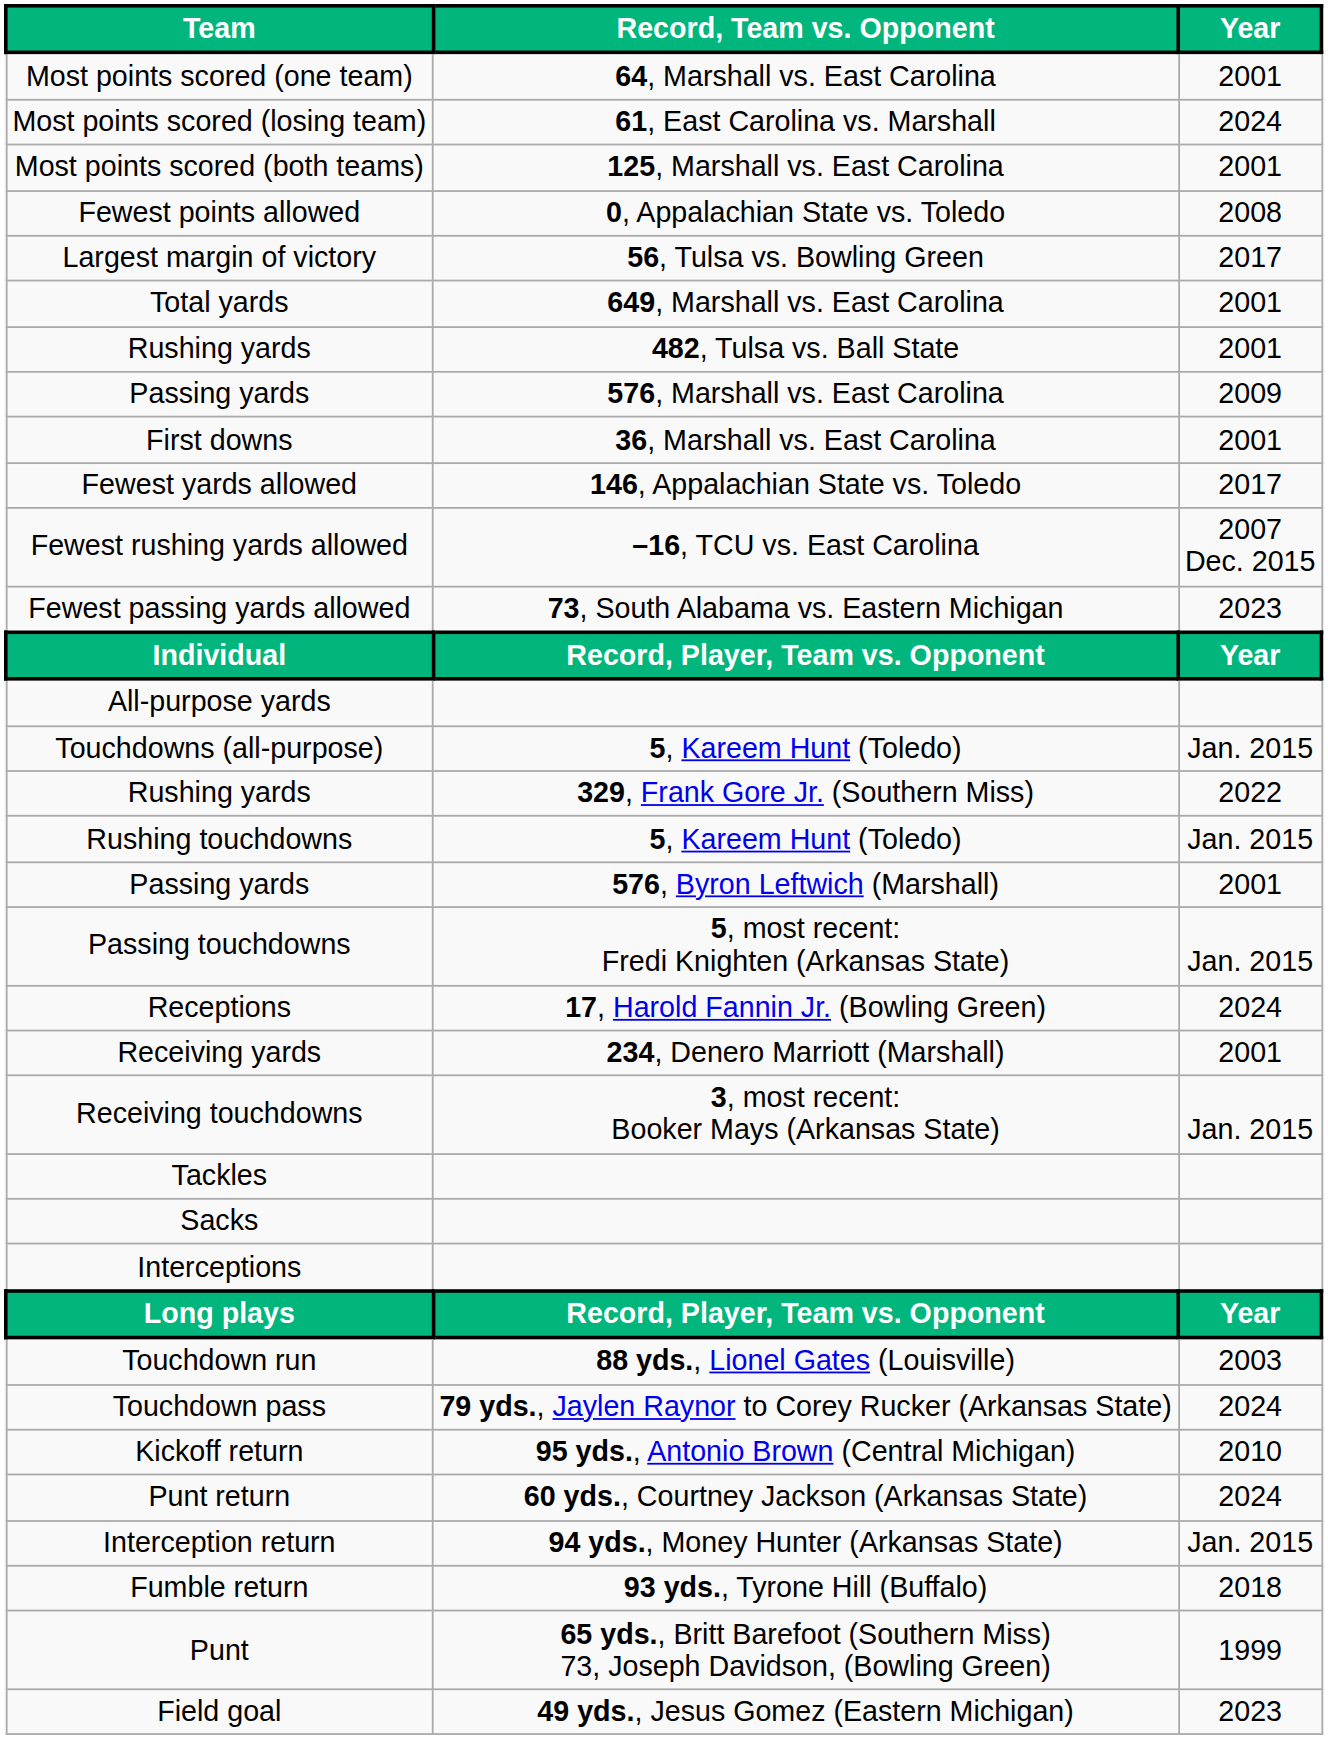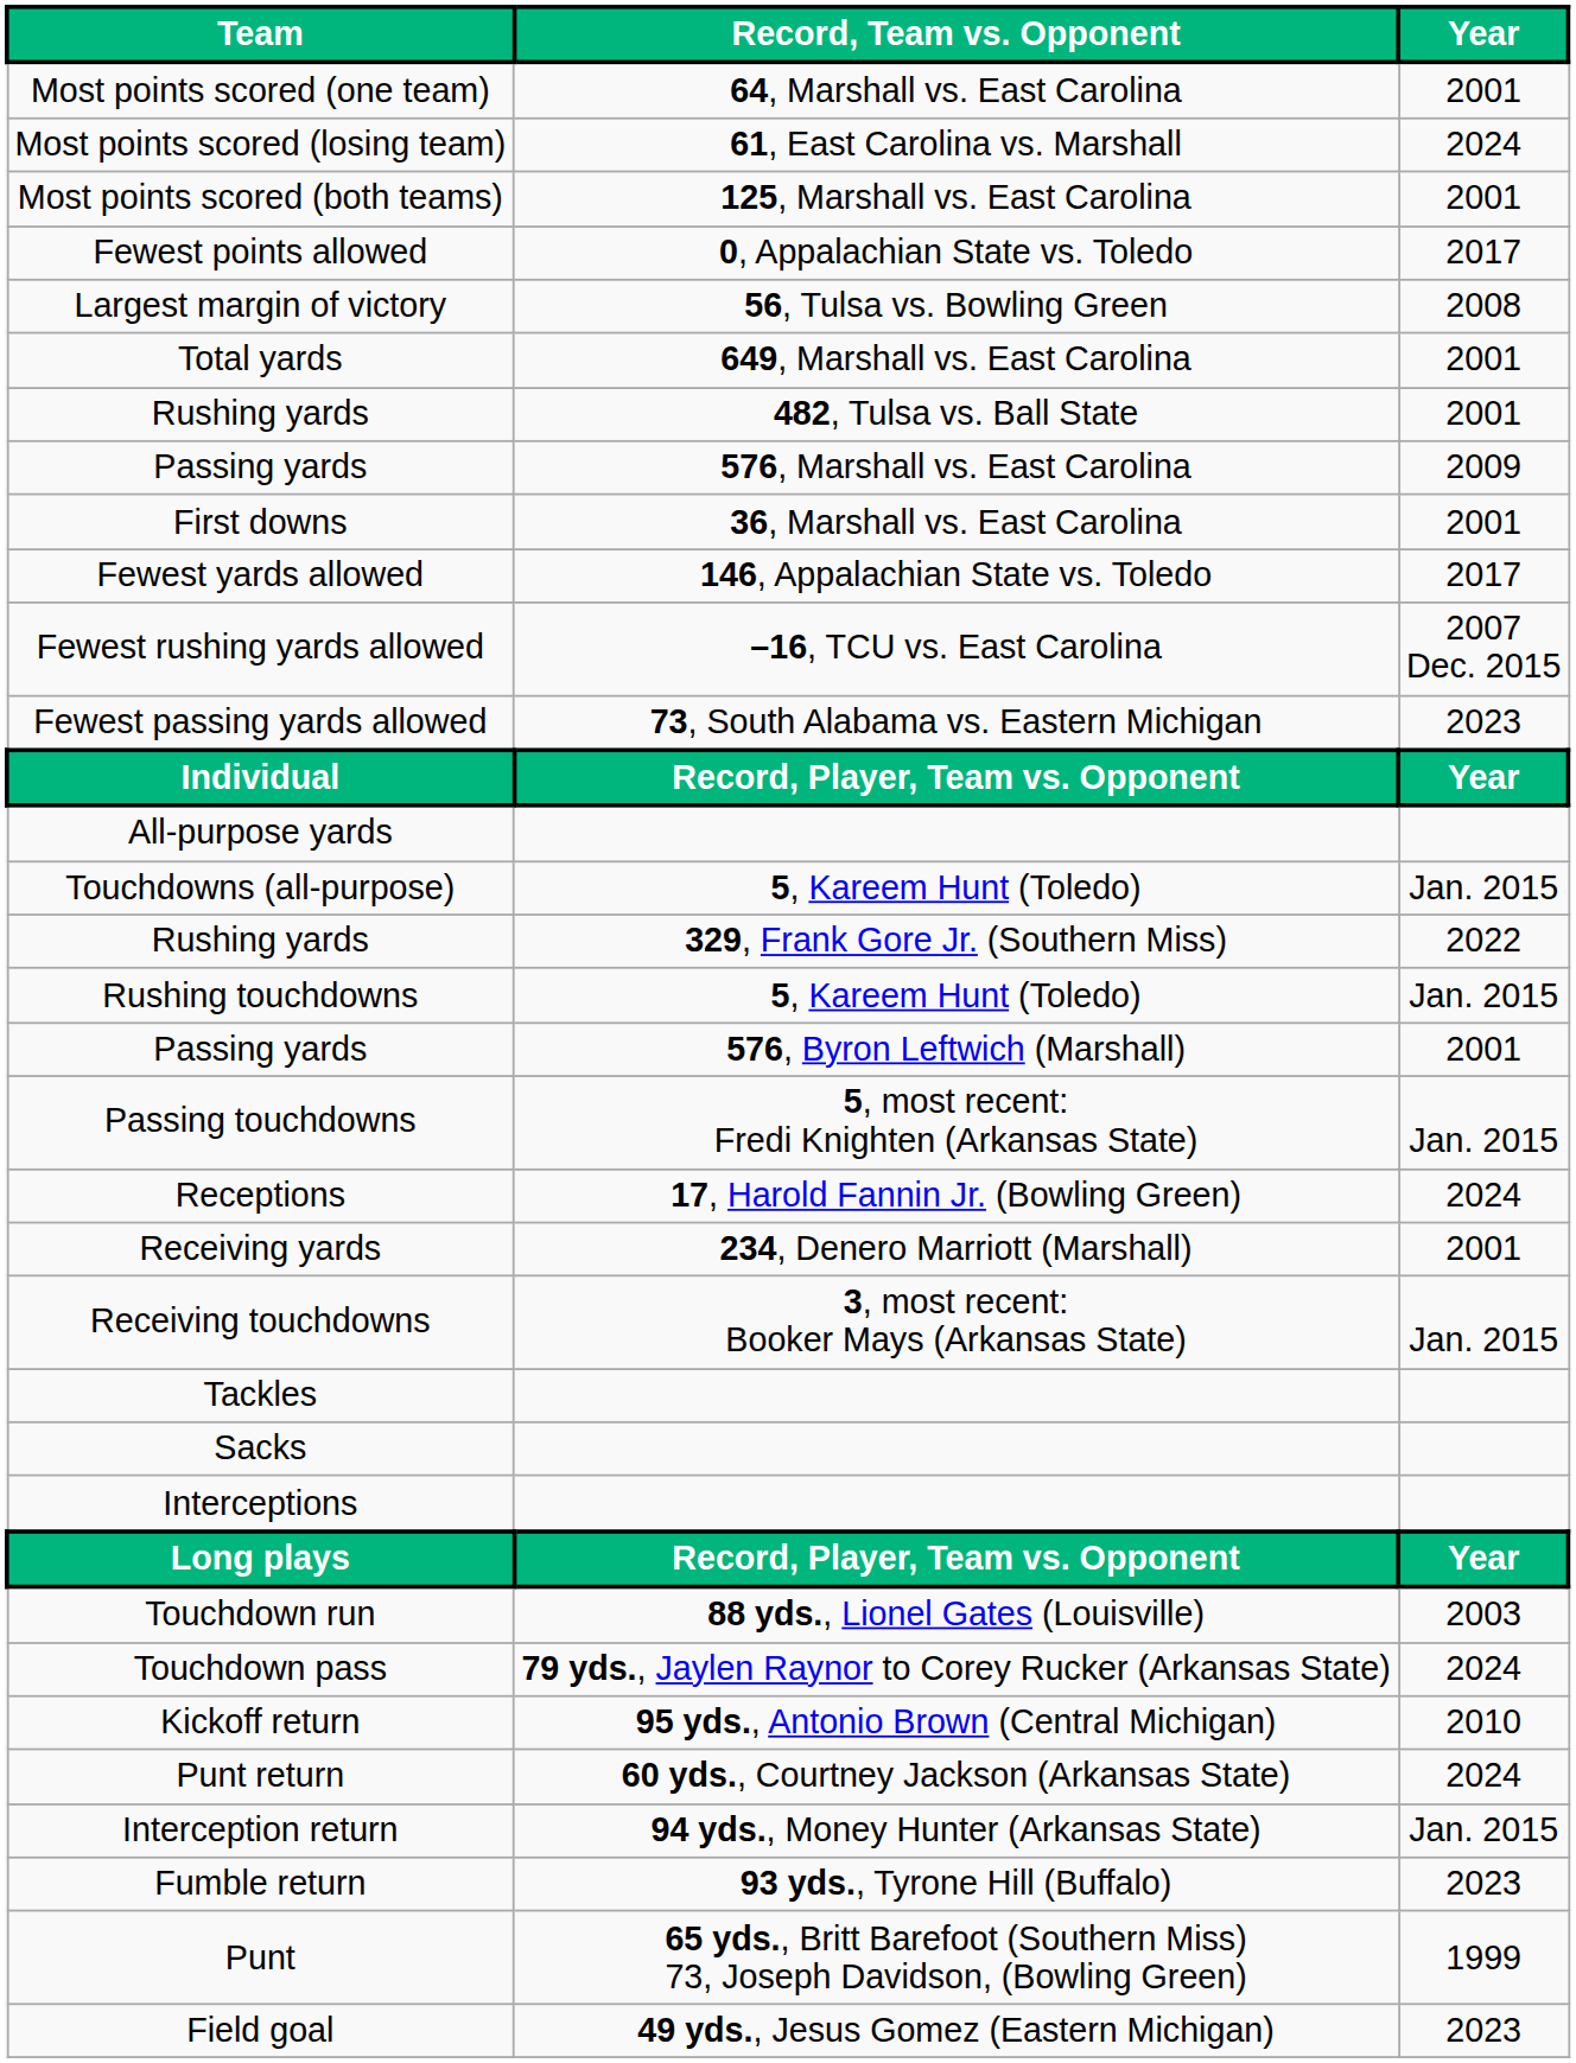 <table class="wikitable" style="text-align:center">
 <tr>
 <th style="background:#00B67C; color:#ffffff; border: 2px solid #000000;">Team</th>
 <th style="background:#00B67C; color:#ffffff; border: 2px solid #000000;">Record, Team vs. Opponent</th>
 <th style="background:#00B67C; color:#ffffff; border: 2px solid #000000;">Year</th>
 </tr>
 <tr>
 <td>Most points scored (one team)</td>
 <td><strong>64</strong>, Marshall vs. East Carolina</td>
 <td>2001</td>
 </tr>
 <tr>
 <td>Most points scored (losing team)</td>
 <td><strong>61</strong>, East Carolina vs. Marshall</td>
 <td>2024</td>
 </tr>
 <tr>
 <td>Most points scored (both teams)</td>
 <td><strong>125</strong>, Marshall vs. East Carolina</td>
 <td>2001</td>
 </tr>
 <tr>
 <td>Fewest points allowed</td>
 <td><strong>0</strong>, Appalachian State vs. Toledo</td>
-<td>2008</td>
+<td>2017</td>
 </tr>
 <tr>
 <td>Largest margin of victory</td>
 <td><strong>56</strong>, Tulsa vs. Bowling Green</td>
-<td>2017</td>
+<td>2008</td>
 </tr>
 <tr>
 <td>Total yards</td>
 <td><strong>649</strong>, Marshall vs. East Carolina</td>
 <td>2001</td>
 </tr>
 <tr>
 <td>Rushing yards</td>
 <td><strong>482</strong>, Tulsa vs. Ball State</td>
 <td>2001</td>
 </tr>
 <tr>
 <td>Passing yards</td>
 <td><strong>576</strong>, Marshall vs. East Carolina</td>
 <td>2009</td>
 </tr>
 <tr>
 <td>First downs</td>
 <td><strong>36</strong>, Marshall vs. East Carolina</td>
 <td>2001</td>
 </tr>
 <tr>
 <td>Fewest yards allowed</td>
 <td><strong>146</strong>, Appalachian State vs. Toledo</td>
 <td>2017</td>
 </tr>
 <tr>
 <td>Fewest rushing yards allowed</td>
 <td><strong>–16</strong>, TCU vs. East Carolina</td>
 <td>2007 <br>Dec. 2015</td>
 </tr>
 <tr>
 <td>Fewest passing yards allowed</td>
 <td><strong>73</strong>, South Alabama vs. Eastern Michigan</td>
 <td>2023</td>
 </tr>
 <tr>
 <th style="background:#00B67C; color:#ffffff; border: 2px solid #000000;">Individual</th>
 <th style="background:#00B67C; color:#ffffff; border: 2px solid #000000;">Record, Player, Team vs. Opponent</th>
 <th style="background:#00B67C; color:#ffffff; border: 2px solid #000000;">Year</th>
 </tr>
 <tr>
 <td>All-purpose yards</td>
 <td></td>
 <td></td>
 </tr>
 <tr>
 <td>Touchdowns (all-purpose)</td>
 <td><strong>5</strong>, <a href='#'>Kareem Hunt</a> (Toledo)</td>
 <td>Jan. 2015</td>
 </tr>
 <tr>
 <td>Rushing yards</td>
 <td><strong>329</strong>, <a href='#'>Frank Gore Jr.</a> (Southern Miss)</td>
 <td>2022</td>
 </tr>
 <tr>
 <td>Rushing touchdowns</td>
 <td><strong>5</strong>, <a href='#'>Kareem Hunt</a> (Toledo)</td>
 <td>Jan. 2015</td>
 </tr>
 <tr>
 <td>Passing yards</td>
 <td><strong>576</strong>, <a href='#'>Byron Leftwich</a> (Marshall)</td>
 <td>2001</td>
 </tr>
 <tr>
 <td>Passing touchdowns</td>
 <td><strong>5</strong>, most recent:<br>Fredi Knighten (Arkansas State)</td>
 <td><br>Jan. 2015</td>
 </tr>
 <tr>
 <td>Receptions</td>
 <td><strong>17</strong>, <a href='#'>Harold Fannin Jr.</a> (Bowling Green)</td>
 <td>2024</td>
 </tr>
 <tr>
 <td>Receiving yards</td>
 <td><strong>234</strong>, Denero Marriott (Marshall)</td>
 <td>2001</td>
 </tr>
 <tr>
 <td>Receiving touchdowns</td>
 <td><strong>3</strong>, most recent:<br>Booker Mays (Arkansas State)</td>
 <td><br>Jan. 2015</td>
 </tr>
 <tr>
 <td>Tackles</td>
 <td></td>
 <td></td>
 </tr>
 <tr>
 <td>Sacks</td>
 <td></td>
 <td></td>
 </tr>
 <tr>
 <td>Interceptions</td>
 <td></td>
 <td></td>
 </tr>
 <tr>
 <th style="background:#00B67C; color:#ffffff; border: 2px solid #000000;">Long plays</th>
 <th style="background:#00B67C; color:#ffffff; border: 2px solid #000000;">Record, Player, Team vs. Opponent</th>
 <th style="background:#00B67C; color:#ffffff; border: 2px solid #000000;">Year</th>
 </tr>
 <tr>
 <td>Touchdown run</td>
 <td><strong>88 yds.</strong>, <a href='#'>Lionel Gates</a> (Louisville)</td>
 <td>2003</td>
 </tr>
 <tr>
 <td>Touchdown pass</td>
 <td><strong>79 yds.</strong>, <a href='#'>Jaylen Raynor</a> to Corey Rucker (Arkansas State)</td>
 <td>2024</td>
 </tr>
 <tr>
 <td>Kickoff return</td>
 <td><strong>95 yds.</strong>, <a href='#'>Antonio Brown</a> (Central Michigan)</td>
 <td>2010</td>
 </tr>
 <tr>
 <td>Punt return</td>
 <td><strong>60 yds.</strong>, Courtney Jackson (Arkansas State)</td>
 <td>2024</td>
 </tr>
 <tr>
 <td>Interception return</td>
 <td><strong>94 yds.</strong>, Money Hunter (Arkansas State)</td>
 <td>Jan. 2015</td>
 </tr>
 <tr>
 <td>Fumble return</td>
 <td><strong>93 yds.</strong>, Tyrone Hill (Buffalo)</td>
-<td>2018</td>
+<td>2023</td>
 </tr>
 <tr>
 <td>Punt</td>
 <td><strong>65 yds.</strong>, Britt Barefoot (Southern Miss) <br>73, Joseph Davidson, (Bowling Green)</td>
 <td>1999</td>
 </tr>
 <tr>
 <td>Field goal</td>
 <td><strong>49 yds.</strong>, Jesus Gomez (Eastern Michigan)</td>
 <td>2023</td>
 </tr>
 </table>
